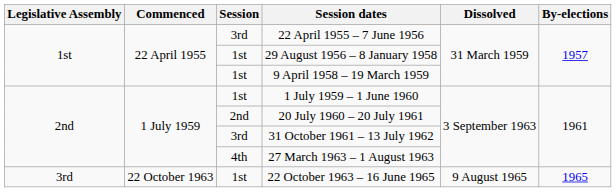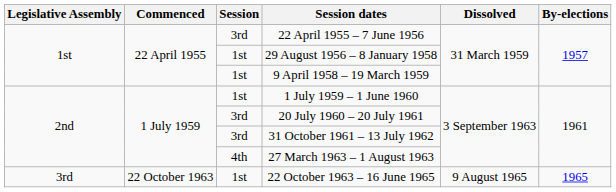 <table class="wikitable" style="text-align:center">
 <tr>
 <th>Legislative Assembly</th>
 <th>Commenced</th>
 <th>Session</th>
 <th>Session dates</th>
 <th>Dissolved</th>
 <th>By-elections</th>
 </tr>
 <tr>
 <td rowspan=3>1st<br></td>
 <td rowspan=3>22 April 1955</td>
 <td>3rd</td>
 <td>22 April 1955 – 7 June 1956</td>
 <td rowspan=3>31 March 1959</td>
 <td rowspan=3><a href='#'>1957</a></td>
 </tr>
 <tr>
 <td>1st</td>
 <td>29 August 1956 – 8 January 1958</td>
 </tr>
 <tr>
 <td>1st</td>
 <td>9 April 1958 – 19 March 1959</td>
 </tr>
 <tr>
 <td rowspan="4">2nd<br></td>
 <td rowspan="4">1 July 1959</td>
 <td>1st</td>
 <td>1 July 1959 – 1 June 1960</td>
 <td rowspan="4">3 September 1963</td>
 <td rowspan="4">1961 </td>
 </tr>
 <tr>
-<td>2nd</td>
+<td>3rd</td>
 <td>20 July 1960 – 20 July 1961</td>
 </tr>
 <tr>
 <td>3rd</td>
 <td>31 October 1961 – 13 July 1962</td>
 </tr>
 <tr>
 <td>4th</td>
 <td>27 March 1963 – 1 August 1963</td>
 </tr>
 <tr>
 <td>3rd<br></td>
 <td>22 October 1963</td>
 <td>1st</td>
 <td>22 October 1963 – 16 June 1965</td>
 <td>9 August 1965<br></td>
 <td><a href='#'>1965</a></td>
 </tr>
 </table>
